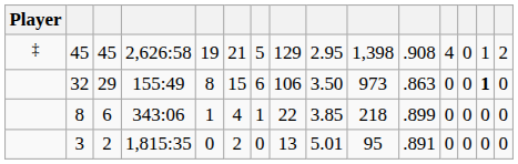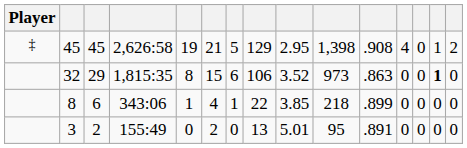 <table class="wikitable sortable" style="text-align:center;">
 <tr>
 <th>Player</th>
 <th></th>
 <th></th>
 <th></th>
 <th></th>
 <th></th>
 <th></th>
 <th></th>
 <th></th>
 <th></th>
 <th></th>
 <th></th>
 <th></th>
 <th></th>
 <th></th>
 </tr>
 <tr>
 <td><sup>‡</sup></td>
 <td>45</td>
 <td>45</td>
 <td>2,626:58</td>
 <td>19</td>
 <td>21</td>
 <td>5</td>
 <td>129</td>
 <td>2.95</td>
 <td>1,398</td>
 <td>.908</td>
 <td>4</td>
 <td>0</td>
 <td>1</td>
 <td>2</td>
 </tr>
 <tr>
 <td></td>
 <td>32</td>
 <td>29</td>
-<td>155:49</td>
+<td>1,815:35</td>
 <td>8</td>
 <td>15</td>
 <td>6</td>
 <td>106</td>
-<td>3.50</td>
+<td>3.52</td>
 <td>973</td>
 <td>.863</td>
 <td>0</td>
 <td>0</td>
 <td><strong>1</strong></td>
 <td>0</td>
 </tr>
 <tr>
 <td></td>
 <td>8</td>
 <td>6</td>
 <td>343:06</td>
 <td>1</td>
 <td>4</td>
 <td>1</td>
 <td>22</td>
 <td>3.85</td>
 <td>218</td>
 <td>.899</td>
 <td>0</td>
 <td>0</td>
 <td>0</td>
 <td>0</td>
 </tr>
 <tr>
 <td></td>
 <td>3</td>
 <td>2</td>
-<td>1,815:35</td>
+<td>155:49</td>
 <td>0</td>
 <td>2</td>
 <td>0</td>
 <td>13</td>
 <td>5.01</td>
 <td>95</td>
 <td>.891</td>
 <td>0</td>
 <td>0</td>
 <td>0</td>
 <td>0</td>
 </tr>
 </table>
